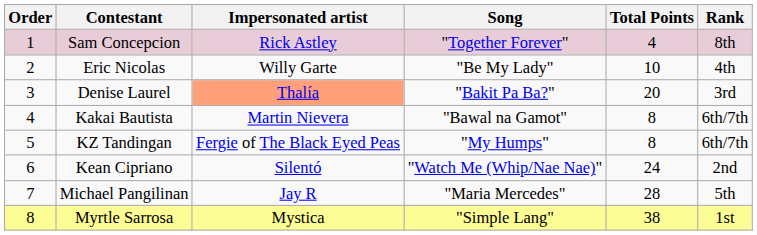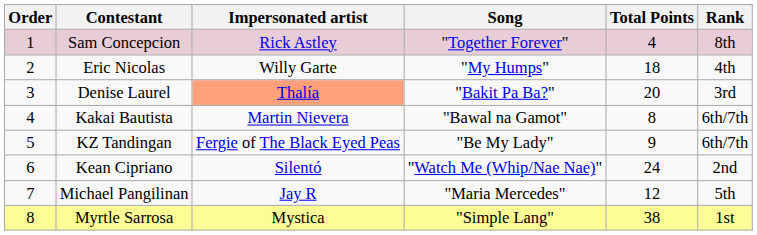 <table class="wikitable" style="text-align:center; line-height:17px; width:auto;">
 <tr>
 <th>Order</th>
 <th>Contestant</th>
 <th>Impersonated artist</th>
 <th>Song</th>
 <th>Total Points</th>
 <th>Rank</th>
 </tr>
 <tr>
 <td style="background:#E8CCD7">1</td>
 <td style="background:#E8CCD7">Sam Concepcion</td>
 <td style="background:#E8CCD7"><a href='#'>Rick Astley</a></td>
 <td style="background:#E8CCD7">"<a href='#'>Together Forever</a>"</td>
 <td style="background:#E8CCD7">4</td>
 <td style="background:#E8CCD7">8th</td>
 </tr>
 <tr>
 <td>2</td>
 <td>Eric Nicolas</td>
 <td>Willy Garte</td>
-<td>"Be My Lady"</td>
-<td>10</td>
+<td>"<a href='#'>My Humps</a>"</td>
+<td>18</td>
 <td>4th</td>
 </tr>
 <tr>
 <td>3</td>
 <td>Denise Laurel</td>
 <td style="background: lightsalmon;"><a href='#'>Thalía</a></td>
 <td>"<a href='#'>Bakit Pa Ba?</a>"</td>
 <td>20</td>
 <td>3rd</td>
 </tr>
 <tr>
 <td>4</td>
 <td>Kakai Bautista</td>
 <td><a href='#'>Martin Nievera</a></td>
 <td>"Bawal na Gamot"</td>
 <td>8</td>
 <td>6th/7th</td>
 </tr>
 <tr>
 <td>5</td>
 <td>KZ Tandingan</td>
 <td><a href='#'>Fergie</a> of <a href='#'>The Black Eyed Peas</a></td>
-<td>"<a href='#'>My Humps</a>"</td>
-<td>8</td>
+<td>"Be My Lady"</td>
+<td>9</td>
 <td>6th/7th</td>
 </tr>
 <tr>
 <td>6</td>
 <td>Kean Cipriano</td>
 <td><a href='#'>Silentó</a></td>
 <td>"<a href='#'>Watch Me (Whip/Nae Nae)</a>"</td>
 <td>24</td>
 <td>2nd</td>
 </tr>
 <tr>
 <td>7</td>
 <td>Michael Pangilinan</td>
 <td><a href='#'>Jay R</a></td>
 <td>"Maria Mercedes"</td>
-<td>28</td>
+<td>12</td>
 <td>5th</td>
 </tr>
 <tr>
 <td style="background:#FDFD96;">8</td>
 <td style="background:#FDFD96;">Myrtle Sarrosa</td>
 <td style="background:#FDFD96;">Mystica</td>
 <td style="background:#FDFD96;">"Simple Lang"</td>
 <td style="background:#FDFD96;">38</td>
 <td style="background:#FDFD96;">1st</td>
 </tr>
 </table>
